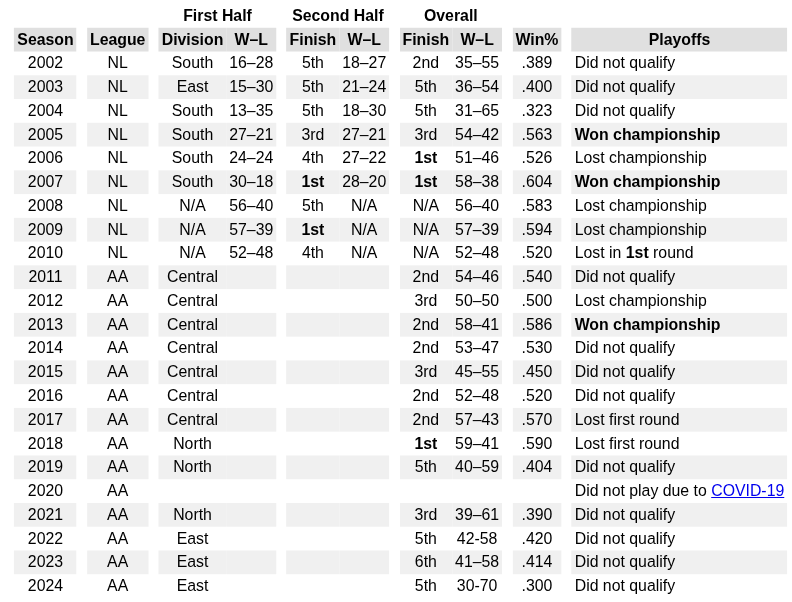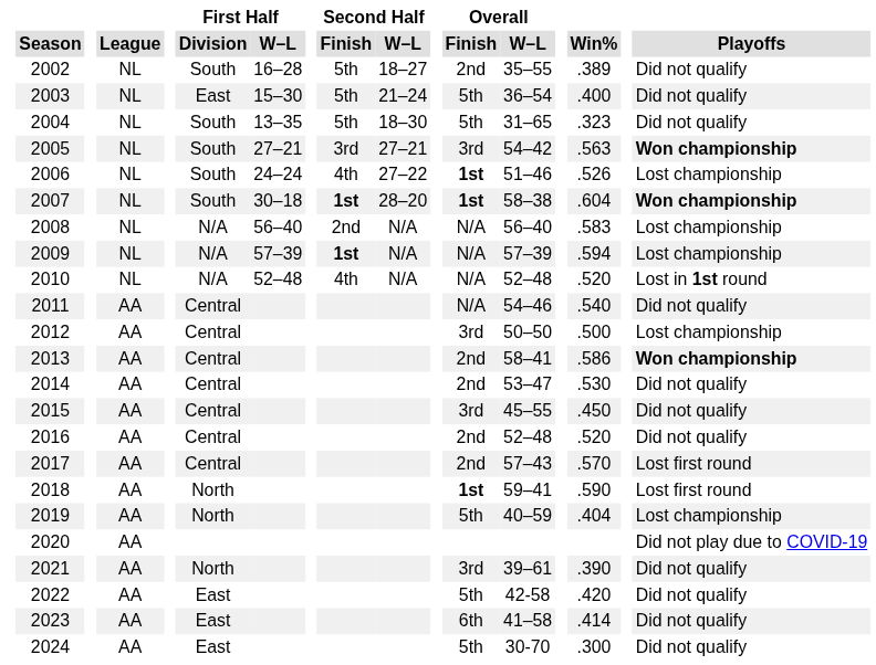 <table cellpadding="3" cellspacing="0" style="text-align:center">
 <tr>
 <th rowspan=99 bgcolor="#ffffff"> </th>
 <th bgcolor="#ffffff"> </th>
 <th rowspan=99 bgcolor="#ffffff"> </th>
 <th bgcolor="#ffffff"> </th>
 <th rowspan=99 bgcolor="#ffffff"> </th>
 <th colspan=2>First Half</th>
 <th rowspan=99 bgcolor="#ffffff"> </th>
 <th colspan=2>Second Half</th>
 <th rowspan=99 bgcolor="#ffffff"> </th>
 <th colspan=2>Overall</th>
 <th rowspan=99 bgcolor="#ffffff"> </th>
 <th bgcolor="#ffffff"> </th>
 <th rowspan=99 bgcolor="#ffffff"> </th>
 </tr>
 <tr bgcolor="#e0e0e0">
 <th>Season</th>
 <th>League</th>
 <th>Division</th>
 <th>W–L</th>
 <th>Finish</th>
 <th>W–L</th>
 <th>Finish</th>
 <th>W–L</th>
 <th>Win%</th>
 <th>Playoffs</th>
 </tr>
 <tr>
 <td>2002</td>
 <td>NL</td>
 <td>South</td>
 <td>16–28</td>
 <td>5th</td>
 <td>18–27</td>
 <td>2nd</td>
 <td>35–55</td>
 <td>.389</td>
 <td ALIGN=left>Did not qualify</td>
 </tr>
 <tr bgcolor="#f0f0f0">
 <td>2003</td>
 <td>NL</td>
 <td>East</td>
 <td>15–30</td>
 <td>5th</td>
 <td>21–24</td>
 <td>5th</td>
 <td>36–54</td>
 <td>.400</td>
 <td ALIGN=left>Did not qualify</td>
 </tr>
 <tr>
 <td>2004</td>
 <td>NL</td>
 <td>South</td>
 <td>13–35</td>
 <td>5th</td>
 <td>18–30</td>
 <td>5th</td>
 <td>31–65</td>
 <td>.323</td>
 <td ALIGN=left>Did not qualify</td>
 </tr>
 <tr bgcolor="#f0f0f0">
 <td>2005</td>
 <td>NL</td>
 <td>South</td>
 <td>27–21</td>
 <td>3rd</td>
 <td>27–21</td>
 <td>3rd</td>
 <td>54–42</td>
 <td>.563</td>
 <td ALIGN=left><strong>Won championship</strong></td>
 </tr>
 <tr>
 <td>2006</td>
 <td>NL</td>
 <td>South</td>
 <td>24–24</td>
 <td>4th</td>
 <td>27–22</td>
 <td><strong>1st</strong></td>
 <td>51–46</td>
 <td>.526</td>
 <td ALIGN=left>Lost championship</td>
 </tr>
 <tr bgcolor="#f0f0f0">
 <td>2007</td>
 <td>NL</td>
 <td>South</td>
 <td>30–18</td>
 <td><strong>1st</strong></td>
 <td>28–20</td>
 <td><strong>1st</strong></td>
 <td>58–38</td>
 <td>.604</td>
 <td ALIGN=left><strong>Won championship</strong></td>
 </tr>
 <tr>
 <td>2008</td>
 <td>NL</td>
 <td>N/A</td>
 <td>56–40</td>
-<td>5th</td>
+<td>2nd</td>
 <td>N/A</td>
 <td>N/A</td>
 <td>56–40</td>
 <td>.583</td>
 <td ALIGN=left>Lost championship</td>
 </tr>
 <tr bgcolor="#f0f0f0">
 <td>2009</td>
 <td>NL</td>
 <td>N/A</td>
 <td>57–39</td>
 <td><strong>1st</strong></td>
 <td>N/A</td>
 <td>N/A</td>
 <td>57–39</td>
 <td>.594</td>
 <td ALIGN=left>Lost championship</td>
 </tr>
 <tr>
 <td>2010</td>
 <td>NL</td>
 <td>N/A</td>
 <td>52–48</td>
 <td>4th</td>
 <td>N/A</td>
 <td>N/A</td>
 <td>52–48</td>
 <td>.520</td>
 <td ALIGN=left>Lost in <strong>1st</strong> round</td>
 </tr>
 <tr bgcolor="#f0f0f0">
 <td>2011</td>
 <td>AA</td>
 <td>Central</td>
 <td></td>
 <td></td>
 <td></td>
-<td>2nd</td>
+<td>N/A</td>
 <td>54–46</td>
 <td>.540</td>
 <td ALIGN=left>Did not qualify</td>
 </tr>
 <tr>
 <td>2012</td>
 <td>AA</td>
 <td>Central</td>
 <td></td>
 <td></td>
 <td></td>
 <td>3rd</td>
 <td>50–50</td>
 <td>.500</td>
 <td ALIGN=left>Lost championship</td>
 </tr>
 <tr bgcolor="#f0f0f0">
 <td>2013</td>
 <td>AA</td>
 <td>Central</td>
 <td></td>
 <td></td>
 <td></td>
 <td>2nd</td>
 <td>58–41</td>
 <td>.586</td>
 <td ALIGN=left><strong>Won championship</strong></td>
 </tr>
 <tr>
 <td>2014</td>
 <td>AA</td>
 <td>Central</td>
 <td></td>
 <td></td>
 <td></td>
 <td>2nd</td>
 <td>53–47</td>
 <td>.530</td>
 <td ALIGN=left>Did not qualify</td>
 </tr>
 <tr bgcolor="#f0f0f0">
 <td>2015</td>
 <td>AA</td>
 <td>Central</td>
 <td></td>
 <td></td>
 <td></td>
 <td>3rd</td>
 <td>45–55</td>
 <td>.450</td>
 <td ALIGN=left>Did not qualify</td>
 </tr>
 <tr>
 <td>2016</td>
 <td>AA</td>
 <td>Central</td>
 <td></td>
 <td></td>
 <td></td>
 <td>2nd</td>
 <td>52–48</td>
 <td>.520</td>
 <td ALIGN=left>Did not qualify</td>
 </tr>
 <tr bgcolor="#f0f0f0">
 <td>2017</td>
 <td>AA</td>
 <td>Central</td>
 <td></td>
 <td></td>
 <td></td>
 <td>2nd</td>
 <td>57–43</td>
 <td>.570</td>
 <td ALIGN=left>Lost first round</td>
 </tr>
 <tr>
 <td>2018</td>
 <td>AA</td>
 <td>North</td>
 <td></td>
 <td></td>
 <td></td>
 <td><strong>1st</strong></td>
 <td>59–41</td>
 <td>.590</td>
 <td ALIGN=left>Lost first round</td>
 </tr>
 <tr bgcolor="#f0f0f0">
 <td>2019</td>
 <td>AA</td>
 <td>North</td>
 <td></td>
 <td></td>
 <td></td>
 <td>5th</td>
 <td>40–59</td>
 <td>.404</td>
-<td ALIGN=left>Did not qualify</td>
+<td ALIGN=left>Lost championship</td>
 </tr>
 <tr>
 <td>2020</td>
 <td>AA</td>
 <td></td>
 <td></td>
 <td></td>
 <td></td>
 <td></td>
 <td></td>
 <td></td>
 <td ALIGN=left>Did not play due to <a href='#'>COVID-19</a></td>
 </tr>
 <tr bgcolor="#f0f0f0">
 <td>2021</td>
 <td>AA</td>
 <td>North</td>
 <td></td>
 <td></td>
 <td></td>
 <td>3rd</td>
 <td>39–61</td>
 <td>.390</td>
 <td ALIGN=left>Did not qualify</td>
 </tr>
 <tr>
 <td>2022</td>
 <td>AA</td>
 <td>East</td>
 <td></td>
 <td></td>
 <td></td>
 <td>5th</td>
 <td>42-58</td>
 <td>.420</td>
 <td ALIGN=left>Did not qualify</td>
 </tr>
 <tr bgcolor="#f0f0f0">
 <td>2023</td>
 <td>AA</td>
 <td>East</td>
 <td></td>
 <td></td>
 <td></td>
 <td>6th</td>
 <td>41–58</td>
 <td>.414</td>
 <td ALIGN=left>Did not qualify</td>
 </tr>
 <tr>
 <td>2024</td>
 <td>AA</td>
 <td>East</td>
 <td></td>
 <td></td>
 <td></td>
 <td>5th</td>
 <td>30-70</td>
 <td>.300</td>
 <td ALIGN=left>Did not qualify</td>
 </tr>
 </table>
